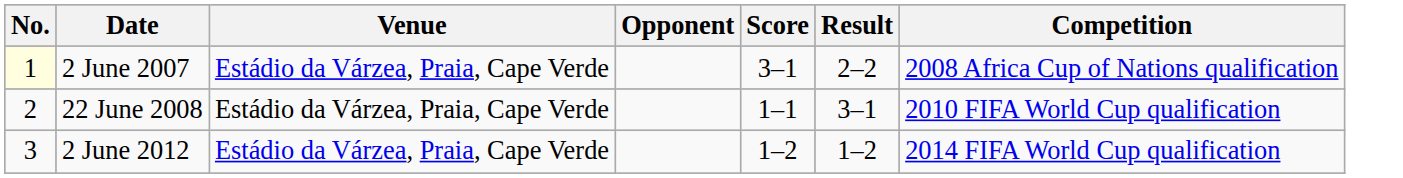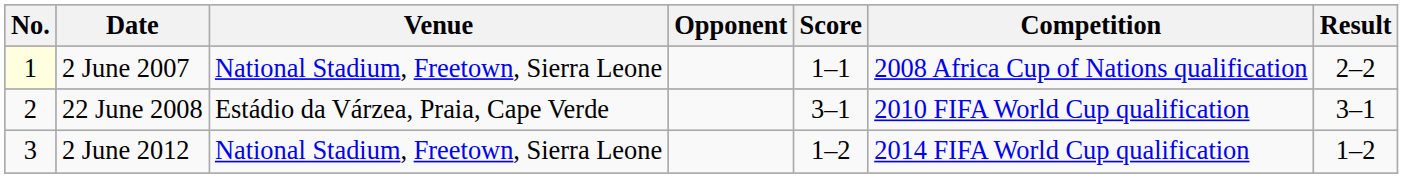 <table class="wikitable sortable">
 <tr>
 <th scope="col">No.</th>
 <th scope="col">Date</th>
 <th scope="col">Venue</th>
 <th scope="col">Opponent</th>
 <th scope="col">Score</th>
+<th scope="col">Competition</th>
 <th scope="col">Result</th>
-<th scope="col">Competition</th>
 </tr>
 <tr>
 <td style="background: lightyellow; text-align:center">1</td>
 <td>2 June 2007</td>
-<td><a href='#'>Estádio da Várzea</a>, <a href='#'>Praia</a>, Cape Verde</td>
+<td><a href='#'>National Stadium</a>, <a href='#'>Freetown</a>, Sierra Leone</td>
 <td></td>
-<td style="text-align:center">3–1</td>
+<td style="text-align:center">1–1</td>
+<td><a href='#'>2008 Africa Cup of Nations qualification</a></td>
 <td style="text-align:center">2–2</td>
-<td><a href='#'>2008 Africa Cup of Nations qualification</a></td>
 </tr>
 <tr>
 <td style="text-align:center">2</td>
 <td>22 June 2008</td>
 <td>Estádio da Várzea, Praia, Cape Verde</td>
 <td></td>
-<td style="text-align:center">1–1</td>
 <td style="text-align:center">3–1</td>
 <td><a href='#'>2010 FIFA World Cup qualification</a></td>
+<td style="text-align:center">3–1</td>
 </tr>
 <tr>
 <td style="text-align:center">3</td>
 <td>2 June 2012</td>
-<td><a href='#'>Estádio da Várzea</a>, <a href='#'>Praia</a>, Cape Verde</td>
+<td><a href='#'>National Stadium</a>, <a href='#'>Freetown</a>, Sierra Leone</td>
 <td></td>
 <td style="text-align:center">1–2</td>
+<td><a href='#'>2014 FIFA World Cup qualification</a></td>
 <td style="text-align:center">1–2</td>
-<td><a href='#'>2014 FIFA World Cup qualification</a></td>
 </tr>
 </table>
